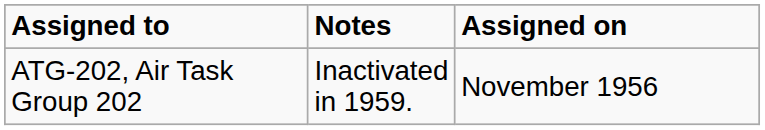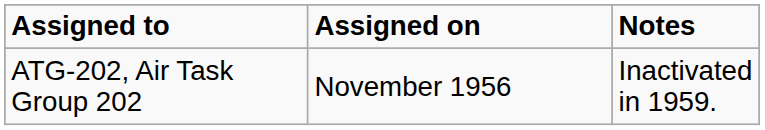 <table class="wikitable" style="width: 70%;">
 <tr>
 <td style="width: 200px;"><strong>Assigned to</strong></td>
+<td style="width: 200px;"><strong>Assigned on</strong></td>
 <td><strong>Notes</strong></td>
-<td style="width: 200px;"><strong>Assigned on</strong></td>
 </tr>
 <tr>
 <td>ATG-202, Air Task Group 202</td>
+<td>November 1956</td>
 <td>Inactivated in 1959.</td>
-<td>November 1956</td>
 </tr>
 </table>
